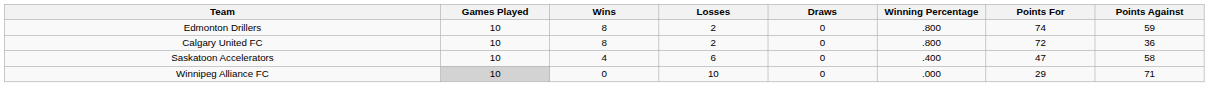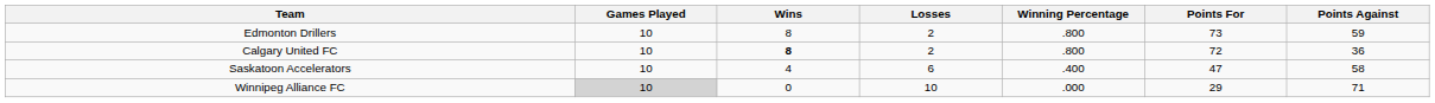 <table class="wikitable" style="text-align:center;">
 <tr>
 <th bgcolor="#DDDDFF" width="20%">Team</th>
 <th bgcolor="#DDDDFF" width="5%">Games Played</th>
 <th bgcolor="#DDDDFF" width="5%">Wins</th>
 <th bgcolor="#DDDDFF" width="5%">Losses</th>
-<th bgcolor="#DDDDFF" width="5%">Draws</th>
 <th bgcolor="#DDDDFF" width="5%">Winning Percentage</th>
 <th bgcolor="#DDDDFF" width="5%">Points For</th>
 <th bgcolor="#DDDDFF" width="5%">Points Against</th>
 </tr>
 <tr>
 <td>Edmonton Drillers</td>
 <td>10</td>
 <td>8</td>
 <td>2</td>
-<td>0</td>
 <td>.800</td>
-<td>74</td>
+<td>73</td>
 <td>59</td>
 </tr>
 <tr>
 <td>Calgary United FC</td>
 <td>10</td>
-<td>8</td>
+<td><strong>8</strong></td>
 <td>2</td>
-<td>0</td>
 <td>.800</td>
 <td>72</td>
 <td>36</td>
 </tr>
 <tr>
 <td>Saskatoon Accelerators</td>
 <td>10</td>
 <td>4</td>
 <td>6</td>
-<td>0</td>
 <td>.400</td>
 <td>47</td>
 <td>58</td>
 </tr>
 <tr>
 <td>Winnipeg Alliance FC</td>
 <td style="background: lightgrey;">10</td>
 <td>0</td>
 <td>10</td>
-<td>0</td>
 <td>.000</td>
 <td>29</td>
 <td>71</td>
 </tr>
 </table>
